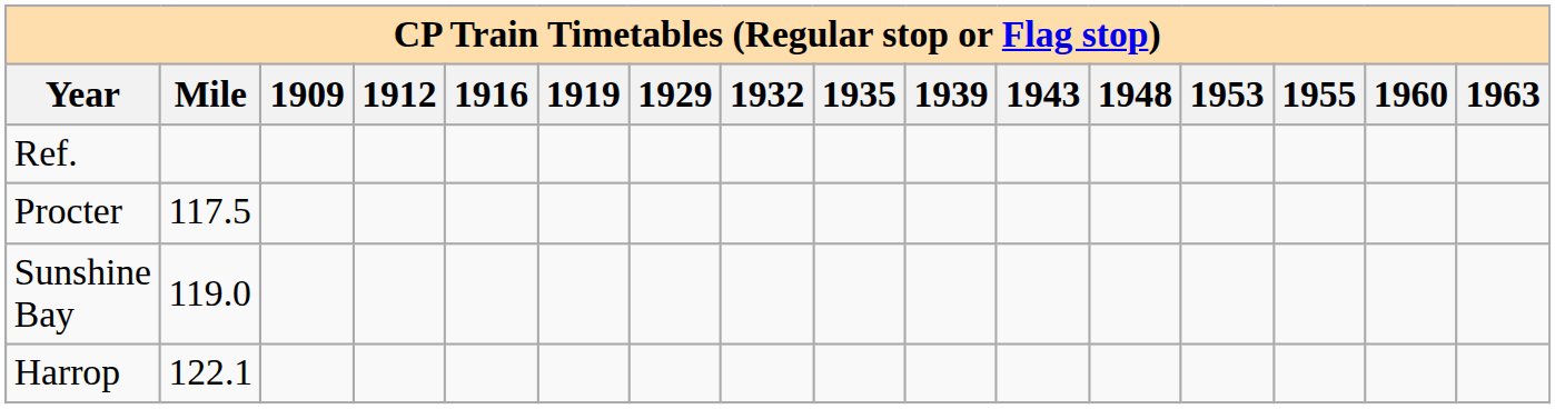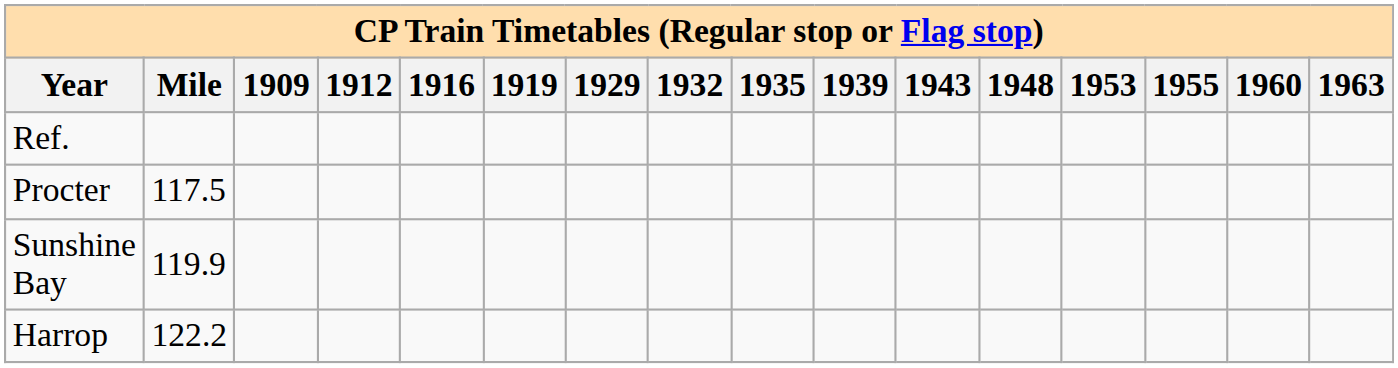 <table class="wikitable">
 <tr>
 <th colspan="16" style="background:#ffdead;">CP Train Timetables (Regular stop or <a href='#'>Flag stop</a>)</th>
 </tr>
 <tr>
 <th>Year</th>
 <th>Mile</th>
 <th>1909</th>
 <th>1912</th>
 <th>1916</th>
 <th>1919</th>
 <th>1929</th>
 <th>1932</th>
 <th>1935</th>
 <th>1939</th>
 <th>1943</th>
 <th>1948</th>
 <th>1953</th>
 <th>1955</th>
 <th>1960</th>
 <th>1963</th>
 </tr>
 <tr>
 <td>Ref.</td>
 <td></td>
 <td></td>
 <td></td>
 <td></td>
 <td></td>
 <td></td>
 <td></td>
 <td></td>
 <td></td>
 <td></td>
 <td></td>
 <td></td>
 <td></td>
 <td></td>
 <td></td>
 </tr>
 <tr>
 <td>Procter</td>
 <td>117.5</td>
 <td></td>
 <td></td>
 <td></td>
 <td></td>
 <td></td>
 <td></td>
 <td></td>
 <td></td>
 <td></td>
 <td></td>
 <td></td>
 <td></td>
 <td></td>
 <td></td>
 </tr>
 <tr>
 <td>Sunshine Bay</td>
-<td>119.0</td>
+<td>119.9</td>
 <td></td>
 <td></td>
 <td></td>
 <td></td>
 <td></td>
 <td></td>
 <td></td>
 <td></td>
 <td></td>
 <td></td>
 <td></td>
 <td></td>
 <td></td>
 <td></td>
 </tr>
 <tr>
 <td>Harrop</td>
-<td>122.1</td>
+<td>122.2</td>
 <td></td>
 <td></td>
 <td></td>
 <td></td>
 <td></td>
 <td></td>
 <td></td>
 <td></td>
 <td></td>
 <td></td>
 <td></td>
 <td></td>
 <td></td>
 <td></td>
 </tr>
 </table>
